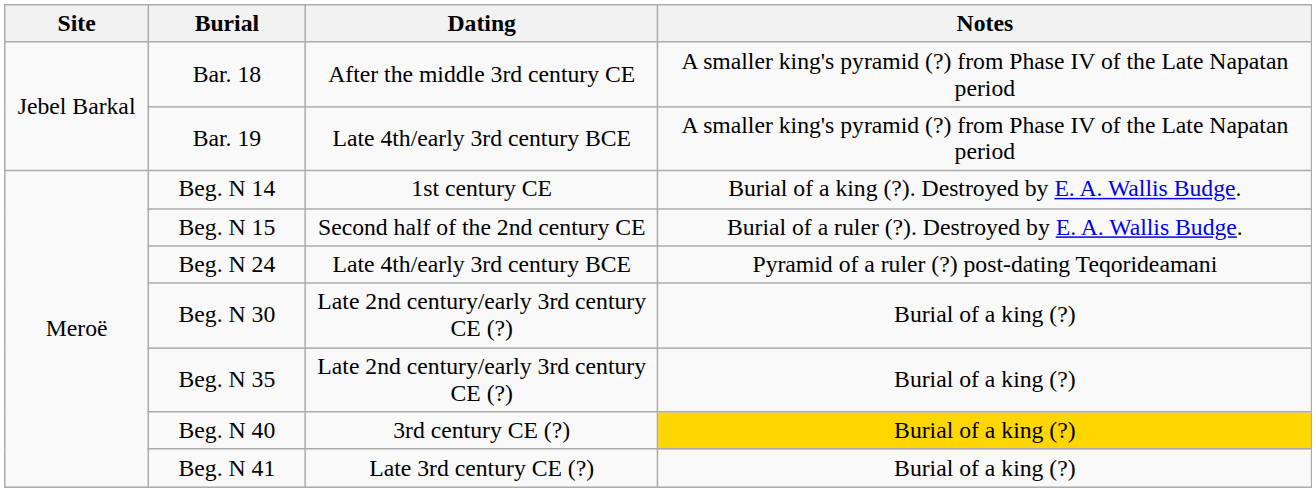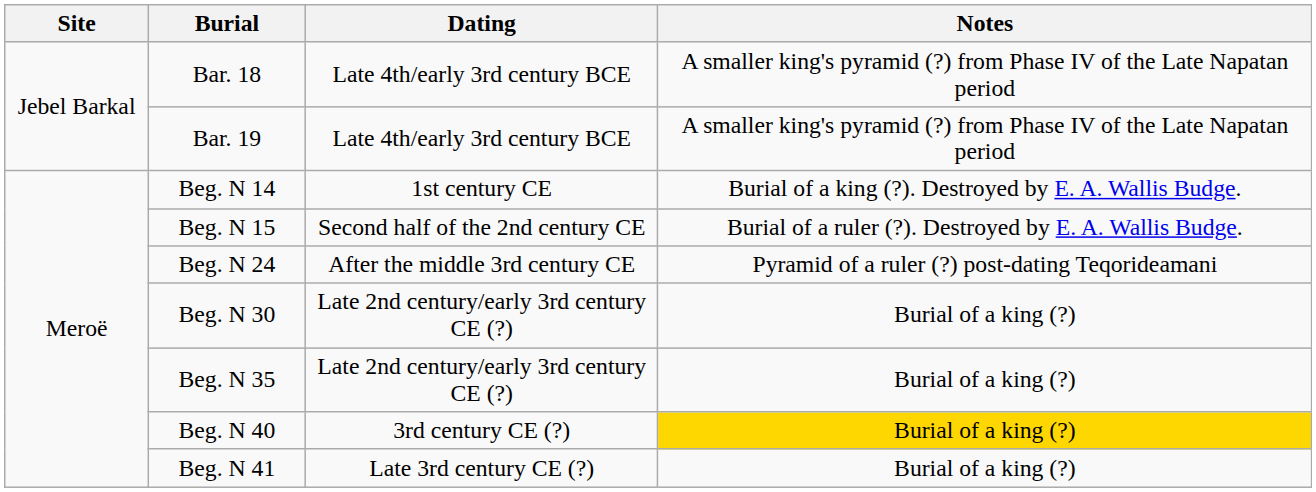 <table class="wikitable" style="width:100%; text-align:center;">
 <tr>
 <th style="width:11%;">Site</th>
 <th style="width:12%;">Burial</th>
 <th style="width:27%">Dating</th>
 <th style="width:50%;">Notes</th>
 </tr>
 <tr>
 <td rowspan=2>Jebel Barkal</td>
 <td>Bar. 18</td>
-<td>After the middle 3rd century CE</td>
+<td>Late 4th/early 3rd century BCE</td>
 <td>A smaller king's pyramid (?) from Phase IV of the Late Napatan period</td>
 </tr>
 <tr>
 <td>Bar. 19</td>
 <td>Late 4th/early 3rd century BCE</td>
 <td>A smaller king's pyramid (?) from Phase IV of the Late Napatan period</td>
 </tr>
 <tr>
 <td rowspan="7">Meroë</td>
 <td>Beg. N 14</td>
 <td>1st century CE</td>
 <td>Burial of a king (?). Destroyed by <a href='#'>E. A. Wallis Budge</a>.</td>
 </tr>
 <tr>
 <td>Beg. N 15</td>
 <td>Second half of the 2nd century CE</td>
 <td>Burial of a ruler (?). Destroyed by <a href='#'>E. A. Wallis Budge</a>.</td>
 </tr>
 <tr>
 <td>Beg. N 24</td>
-<td>Late 4th/early 3rd century BCE</td>
+<td>After the middle 3rd century CE</td>
 <td>Pyramid of a ruler (?) post-dating Teqorideamani</td>
 </tr>
 <tr>
 <td>Beg. N 30</td>
 <td>Late 2nd century/early 3rd century CE (?)</td>
 <td>Burial of a king (?)</td>
 </tr>
 <tr>
 <td>Beg. N 35</td>
 <td>Late 2nd century/early 3rd century CE (?)</td>
 <td>Burial of a king (?)</td>
 </tr>
 <tr>
 <td>Beg. N 40</td>
 <td>3rd century CE (?)</td>
 <td style="background: gold;">Burial of a king (?)</td>
 </tr>
 <tr>
 <td>Beg. N 41</td>
 <td>Late 3rd century CE (?)</td>
 <td>Burial of a king (?)</td>
 </tr>
 </table>
